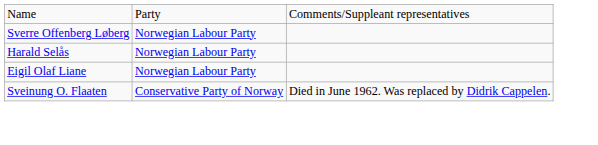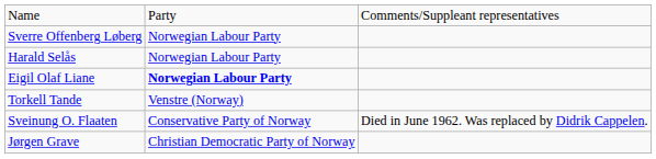 <table class="wikitable">
 <tr>
 <td>Name</td>
 <td>Party</td>
 <td>Comments/Suppleant representatives</td>
 </tr>
 <tr>
 <td><a href='#'>Sverre Offenberg Løberg</a></td>
 <td><a href='#'>Norwegian Labour Party</a></td>
 <td></td>
 </tr>
 <tr>
 <td><a href='#'>Harald Selås</a></td>
 <td><a href='#'>Norwegian Labour Party</a></td>
 <td></td>
 </tr>
 <tr>
 <td><a href='#'>Eigil Olaf Liane</a></td>
-<td><a href='#'>Norwegian Labour Party</a></td>
+<td><strong><a href='#'>Norwegian Labour Party</a></strong></td>
+<td></td>
+</tr>
+<tr>
+<td><a href='#'>Torkell Tande</a></td>
+<td><a href='#'>Venstre (Norway)</a></td>
 <td></td>
 </tr>
 <tr>
 <td><a href='#'>Sveinung O. Flaaten</a></td>
 <td><a href='#'>Conservative Party of Norway</a></td>
 <td>Died in June 1962. Was replaced by <a href='#'>Didrik Cappelen</a>.</td>
 </tr>
+<tr>
+<td><a href='#'>Jørgen Grave</a></td>
+<td><a href='#'>Christian Democratic Party of Norway</a></td>
+<td></td>
+</tr>
 </table>
